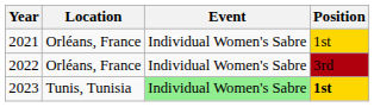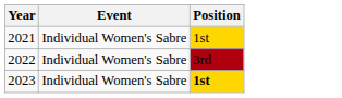 <table class="wikitable">
 <tr>
 <th>Year</th>
-<th>Location</th>
 <th>Event</th>
 <th>Position</th>
 </tr>
 <tr>
 <td>2021</td>
-<td>Orléans, France</td>
 <td>Individual Women's Sabre</td>
 <td bgcolor="gold">1st</td>
 </tr>
 <tr>
 <td>2022</td>
-<td>Orléans, France</td>
 <td>Individual Women's Sabre</td>
 <td bgcolor="bronze">3rd</td>
 </tr>
 <tr>
 <td>2023</td>
-<td>Tunis, Tunisia</td>
-<td style="background: lightgreen;">Individual Women's Sabre</td>
+<td>Individual Women's Sabre</td>
 <td bgcolor="gold"><strong>1st</strong></td>
 </tr>
 </table>
